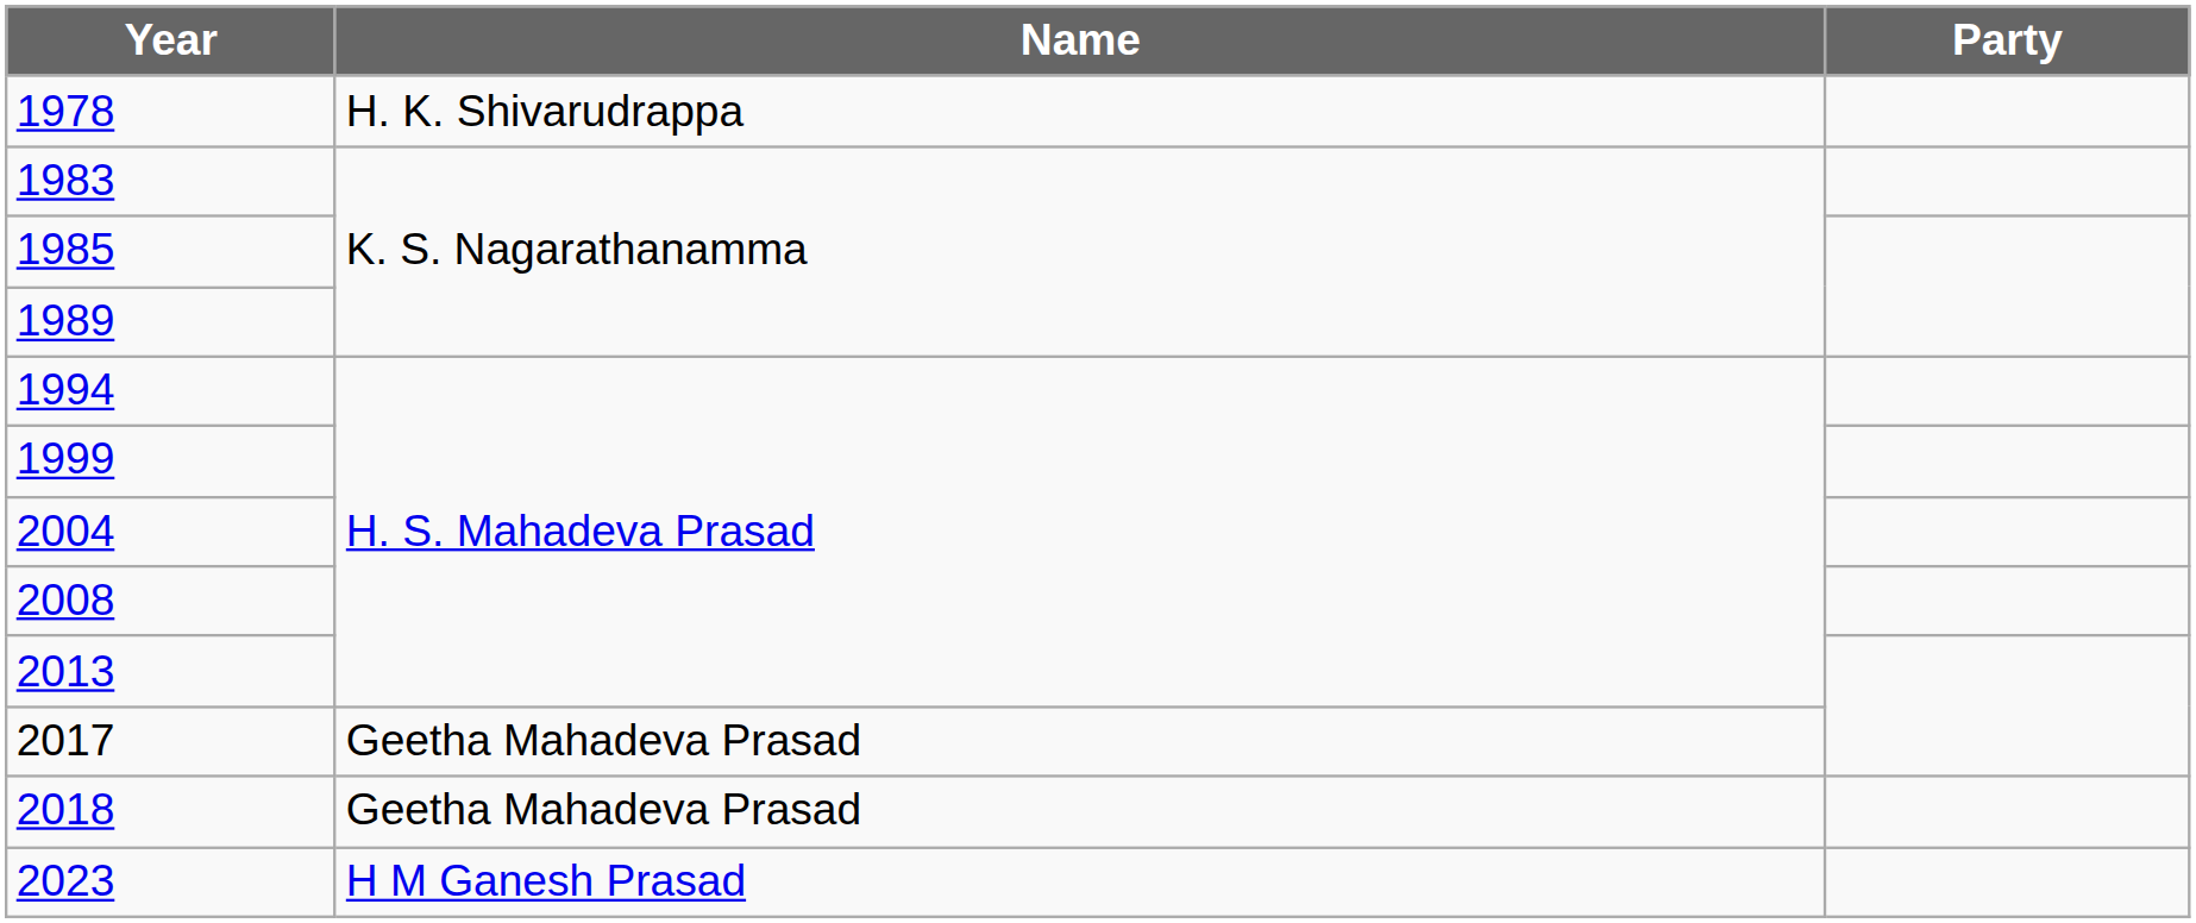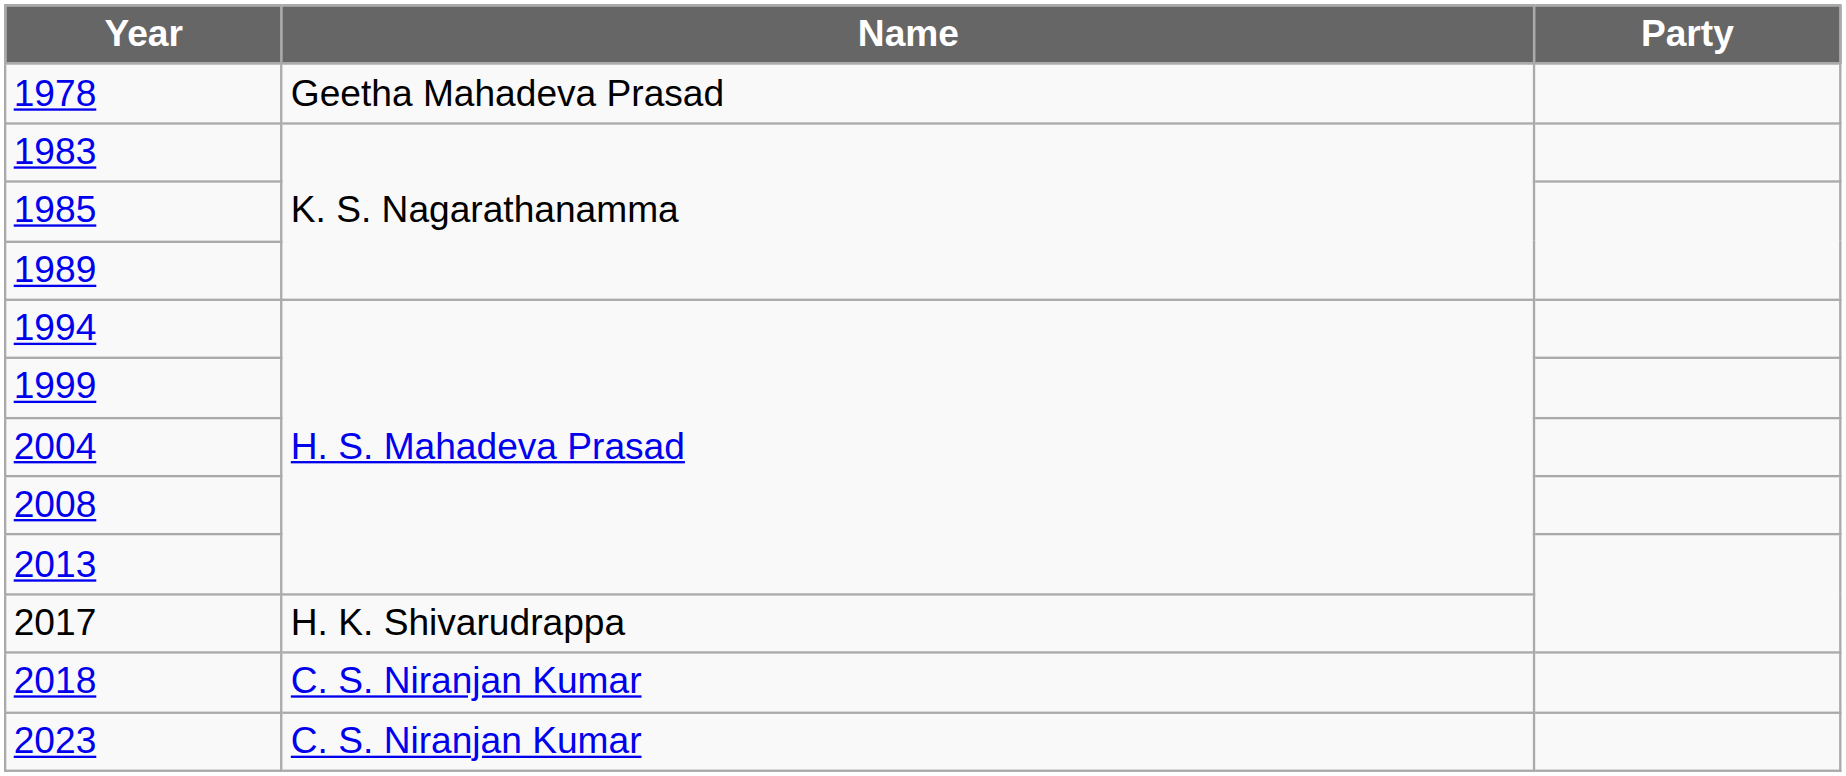 <table class="sortable wikitable" width="50%">
 <tr>
 <th style="background-color:#666666; color:white">Year</th>
 <th style="background-color:#666666; color:white">Name</th>
 <th style="background-color:#666666; color:white" colspan="2">Party</th>
 </tr>
 <tr>
 <td><a href='#'>1978</a></td>
-<td>H. K. Shivarudrappa</td>
+<td>Geetha Mahadeva Prasad</td>
 <td></td>
 </tr>
 <tr>
 <td><a href='#'>1983</a></td>
 <td rowspan=3>K. S. Nagarathanamma</td>
 <td></td>
 </tr>
 <tr>
 <td><a href='#'>1985</a></td>
 </tr>
 <tr>
 <td><a href='#'>1989</a></td>
 </tr>
 <tr>
 <td><a href='#'>1994</a></td>
 <td rowspan=5><a href='#'>H. S. Mahadeva Prasad</a></td>
 <td></td>
 </tr>
 <tr>
 <td><a href='#'>1999</a></td>
 <td></td>
 </tr>
 <tr>
 <td><a href='#'>2004</a></td>
 <td></td>
 </tr>
 <tr>
 <td><a href='#'>2008</a></td>
 <td></td>
 </tr>
 <tr>
 <td><a href='#'>2013</a></td>
 </tr>
 <tr>
 <td>2017</td>
-<td>Geetha Mahadeva Prasad</td>
+<td>H. K. Shivarudrappa</td>
 </tr>
 <tr>
 <td><a href='#'>2018</a></td>
-<td>Geetha Mahadeva Prasad</td>
+<td><a href='#'>C. S. Niranjan Kumar</a></td>
 <td></td>
 </tr>
 <tr>
 <td><a href='#'>2023</a></td>
-<td><a href='#'>H M Ganesh Prasad</a></td>
+<td><a href='#'>C. S. Niranjan Kumar</a></td>
 <td></td>
 </tr>
 </table>
